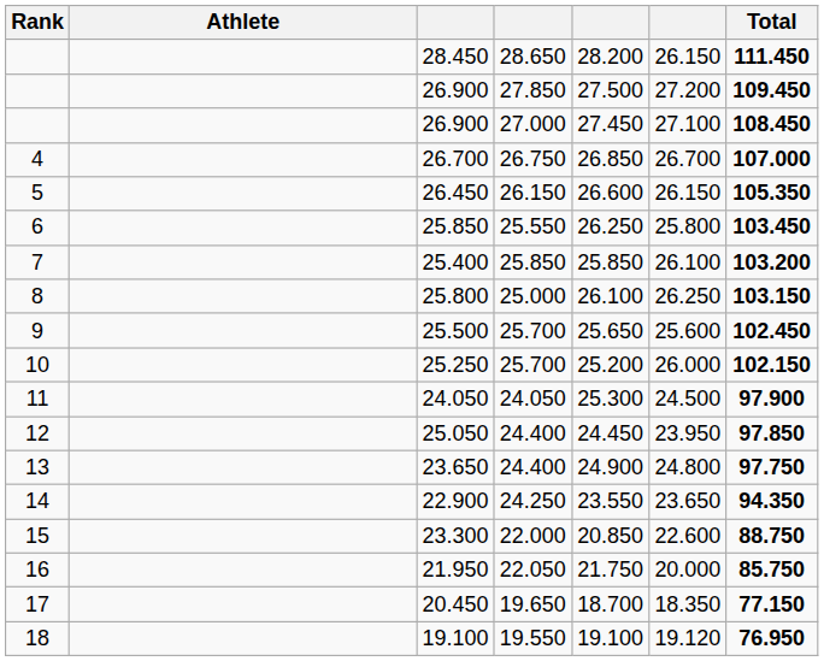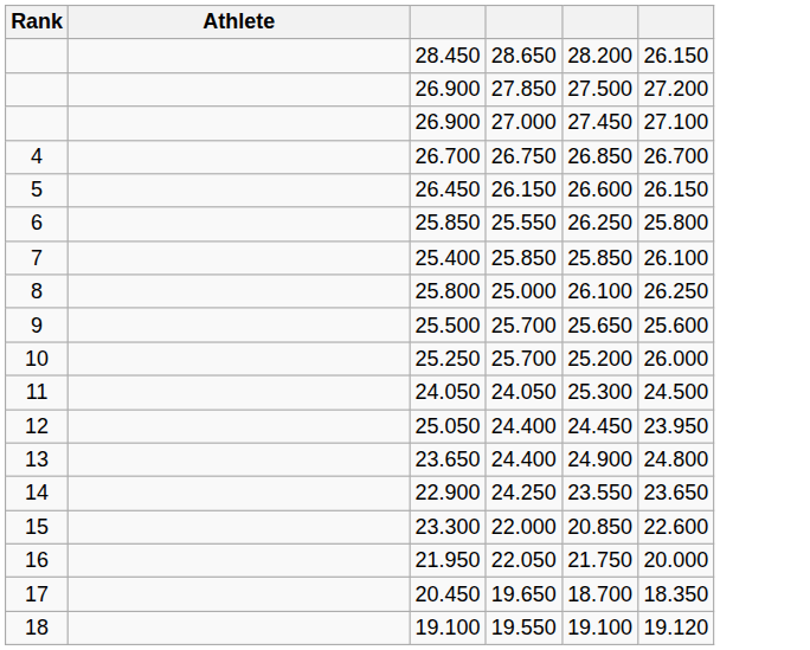 <table class=wikitable style="text-align:center">
 <tr>
 <th width=40>Rank</th>
 <th width=250>Athlete</th>
 <th width=50></th>
 <th width=50></th>
 <th width=50></th>
 <th width=50></th>
-<th width=60>Total</th>
 </tr>
 <tr>
 <td></td>
 <td align=left></td>
 <td>28.450</td>
 <td>28.650</td>
 <td>28.200</td>
 <td>26.150</td>
-<td><strong>111.450</strong></td>
 </tr>
 <tr>
 <td></td>
 <td align=left></td>
 <td>26.900</td>
 <td>27.850</td>
 <td>27.500</td>
 <td>27.200</td>
-<td><strong>109.450</strong></td>
 </tr>
 <tr>
 <td></td>
 <td align=left></td>
 <td>26.900</td>
 <td>27.000</td>
 <td>27.450</td>
 <td>27.100</td>
-<td><strong>108.450</strong></td>
 </tr>
 <tr>
 <td>4</td>
 <td align=left></td>
 <td>26.700</td>
 <td>26.750</td>
 <td>26.850</td>
 <td>26.700</td>
-<td><strong>107.000</strong></td>
 </tr>
 <tr>
 <td>5</td>
 <td align=left></td>
 <td>26.450</td>
 <td>26.150</td>
 <td>26.600</td>
 <td>26.150</td>
-<td><strong>105.350</strong></td>
 </tr>
 <tr>
 <td>6</td>
 <td align=left></td>
 <td>25.850</td>
 <td>25.550</td>
 <td>26.250</td>
 <td>25.800</td>
-<td><strong>103.450</strong></td>
 </tr>
 <tr>
 <td>7</td>
 <td align=left></td>
 <td>25.400</td>
 <td>25.850</td>
 <td>25.850</td>
 <td>26.100</td>
-<td><strong>103.200</strong></td>
 </tr>
 <tr>
 <td>8</td>
 <td align=left></td>
 <td>25.800</td>
 <td>25.000</td>
 <td>26.100</td>
 <td>26.250</td>
-<td><strong>103.150</strong></td>
 </tr>
 <tr>
 <td>9</td>
 <td align=left></td>
 <td>25.500</td>
 <td>25.700</td>
 <td>25.650</td>
 <td>25.600</td>
-<td><strong>102.450</strong></td>
 </tr>
 <tr>
 <td>10</td>
 <td align=left></td>
 <td>25.250</td>
 <td>25.700</td>
 <td>25.200</td>
 <td>26.000</td>
-<td><strong>102.150</strong></td>
 </tr>
 <tr>
 <td>11</td>
 <td align=left></td>
 <td>24.050</td>
 <td>24.050</td>
 <td>25.300</td>
 <td>24.500</td>
-<td><strong>97.900</strong></td>
 </tr>
 <tr>
 <td>12</td>
 <td align=left></td>
 <td>25.050</td>
 <td>24.400</td>
 <td>24.450</td>
 <td>23.950</td>
-<td><strong>97.850</strong></td>
 </tr>
 <tr>
 <td>13</td>
 <td align=left></td>
 <td>23.650</td>
 <td>24.400</td>
 <td>24.900</td>
 <td>24.800</td>
-<td><strong>97.750</strong></td>
 </tr>
 <tr>
 <td>14</td>
 <td align=left></td>
 <td>22.900</td>
 <td>24.250</td>
 <td>23.550</td>
 <td>23.650</td>
-<td><strong>94.350</strong></td>
 </tr>
 <tr>
 <td>15</td>
 <td align=left></td>
 <td>23.300</td>
 <td>22.000</td>
 <td>20.850</td>
 <td>22.600</td>
-<td><strong>88.750</strong></td>
 </tr>
 <tr>
 <td>16</td>
 <td align=left></td>
 <td>21.950</td>
 <td>22.050</td>
 <td>21.750</td>
 <td>20.000</td>
-<td><strong>85.750</strong></td>
 </tr>
 <tr>
 <td>17</td>
 <td align=left></td>
 <td>20.450</td>
 <td>19.650</td>
 <td>18.700</td>
 <td>18.350</td>
-<td><strong>77.150</strong></td>
 </tr>
 <tr>
 <td>18</td>
 <td align=left></td>
 <td>19.100</td>
 <td>19.550</td>
 <td>19.100</td>
 <td>19.120</td>
-<td><strong>76.950</strong></td>
 </tr>
 </table>
